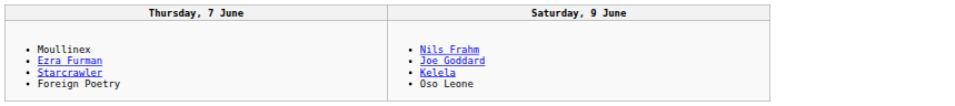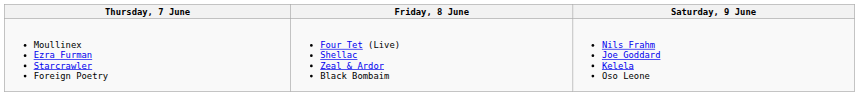 <table class="wikitable">
 <tr>
 <th width="500">Thursday, 7 June</th>
+<th width="500">Friday, 8 June</th>
 <th width="500">Saturday, 9 June</th>
 </tr>
 <tr valign="top">
 <td><br><ul><li>Moullinex</li><li><a href='#'>Ezra Furman</a></li><li><a href='#'>Starcrawler</a></li><li>Foreign Poetry</li></ul></td>
+<td><br><ul><li><a href='#'>Four Tet</a> (Live)</li><li><a href='#'>Shellac</a></li><li><a href='#'>Zeal & Ardor</a></li><li>Black Bombaim</li></ul></td>
 <td><br><ul><li><a href='#'>Nils Frahm</a></li><li><a href='#'>Joe Goddard</a></li><li><a href='#'>Kelela</a></li><li>Oso Leone</li></ul></td>
 </tr>
 </table>
